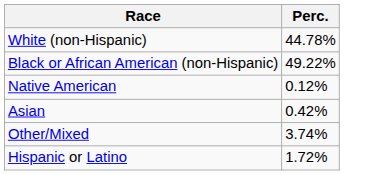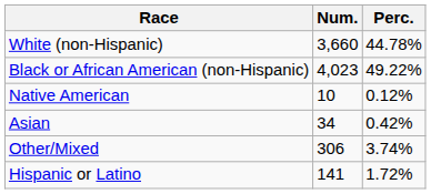 <table class="wikitable">
 <tr>
 <th>Race</th>
+<th>Num.</th>
 <th>Perc.</th>
 </tr>
 <tr>
 <td><a href='#'>White</a> (non-Hispanic)</td>
+<td>3,660</td>
 <td>44.78%</td>
 </tr>
 <tr>
 <td><a href='#'>Black or African American</a> (non-Hispanic)</td>
+<td>4,023</td>
 <td>49.22%</td>
 </tr>
 <tr>
 <td><a href='#'>Native American</a></td>
+<td>10</td>
 <td>0.12%</td>
 </tr>
 <tr>
 <td><a href='#'>Asian</a></td>
+<td>34</td>
 <td>0.42%</td>
 </tr>
 <tr>
 <td><a href='#'>Other/Mixed</a></td>
+<td>306</td>
 <td>3.74%</td>
 </tr>
 <tr>
 <td><a href='#'>Hispanic</a> or <a href='#'>Latino</a></td>
+<td>141</td>
 <td>1.72%</td>
 </tr>
 </table>
